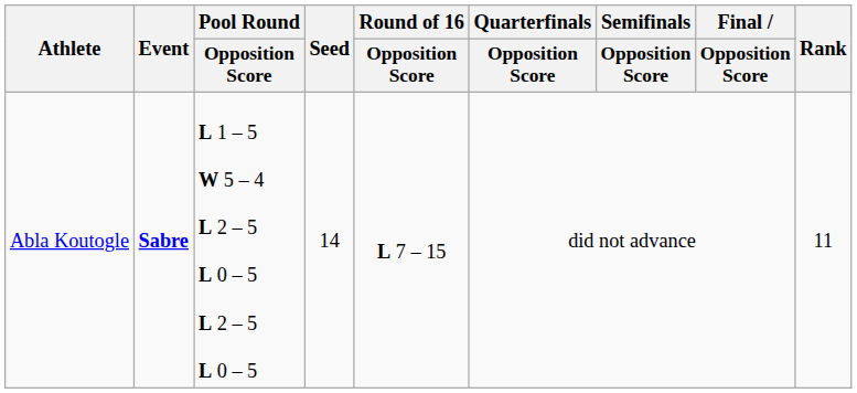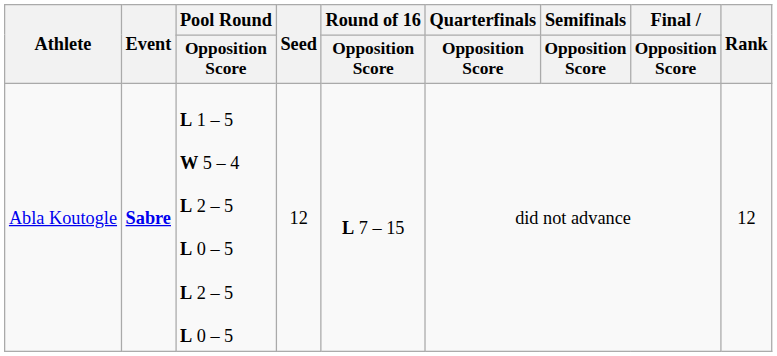 <table class=wikitable style="font-size:90%">
 <tr>
 <th rowspan="2">Athlete</th>
 <th rowspan="2">Event</th>
 <th>Pool Round</th>
 <th rowspan="2">Seed</th>
 <th>Round of 16</th>
 <th>Quarterfinals</th>
 <th>Semifinals</th>
 <th>Final / </th>
 <th rowspan=2>Rank</th>
 </tr>
 <tr style="font-size:95%">
 <th>Opposition<br>Score</th>
 <th>Opposition<br>Score</th>
 <th>Opposition<br>Score</th>
 <th>Opposition<br>Score</th>
 <th>Opposition<br>Score</th>
 </tr>
 <tr align=center>
 <td align=left><a href='#'>Abla Koutogle</a></td>
 <td align=left><strong><a href='#'>Sabre</a></strong></td>
 <td align=left><br><strong>L</strong> 1 – 5<br><br><strong>W</strong> 5 – 4<br><br><strong>L</strong> 2 – 5<br><br><strong>L</strong> 0 – 5<br><br><strong>L</strong> 2 – 5<br><br><strong>L</strong> 0 – 5</td>
-<td>14</td>
+<td>12</td>
 <td><br><strong>L</strong> 7 – 15</td>
 <td colspan=3>did not advance</td>
-<td>11</td>
+<td>12</td>
 </tr>
 </table>
